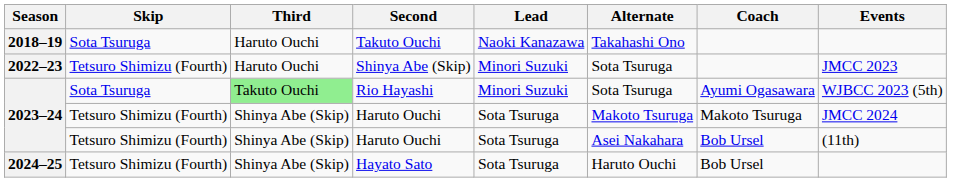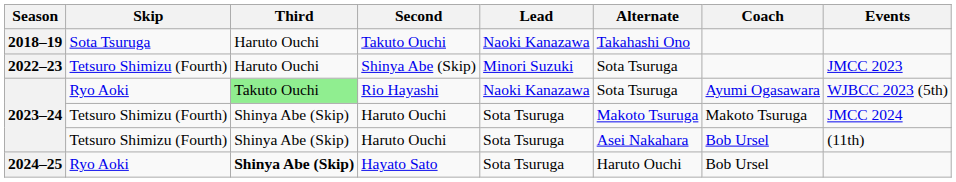 <table class="wikitable">
 <tr>
 <th scope="col">Season</th>
 <th scope="col">Skip</th>
 <th scope="col">Third</th>
 <th scope="col">Second</th>
 <th scope="col">Lead</th>
 <th scope="col">Alternate</th>
 <th scope="col">Coach</th>
 <th scope="col">Events</th>
 </tr>
 <tr>
 <th scope="row">2018–19</th>
 <td><a href='#'>Sota Tsuruga</a></td>
 <td>Haruto Ouchi</td>
 <td><a href='#'>Takuto Ouchi</a></td>
 <td><a href='#'>Naoki Kanazawa</a></td>
 <td><a href='#'>Takahashi Ono</a></td>
 <td></td>
 <td></td>
 </tr>
 <tr>
 <th scope="row">2022–23</th>
 <td><a href='#'>Tetsuro Shimizu</a> (Fourth)</td>
 <td>Haruto Ouchi</td>
 <td><a href='#'>Shinya Abe</a> (Skip)</td>
 <td><a href='#'>Minori Suzuki</a></td>
 <td>Sota Tsuruga</td>
 <td></td>
 <td><a href='#'>JMCC 2023</a> </td>
 </tr>
 <tr>
 <th scope="row" rowspan=3>2023–24</th>
-<td><a href='#'>Sota Tsuruga</a></td>
+<td><a href='#'>Ryo Aoki</a></td>
 <td style="background: lightgreen;">Takuto Ouchi</td>
 <td><a href='#'>Rio Hayashi</a></td>
-<td><a href='#'>Minori Suzuki</a></td>
+<td><a href='#'>Naoki Kanazawa</a></td>
 <td>Sota Tsuruga</td>
 <td><a href='#'>Ayumi Ogasawara</a></td>
 <td><a href='#'>WJBCC 2023</a> (5th)</td>
 </tr>
 <tr>
 <td>Tetsuro Shimizu (Fourth)</td>
 <td>Shinya Abe (Skip)</td>
 <td>Haruto Ouchi</td>
 <td>Sota Tsuruga</td>
 <td><a href='#'>Makoto Tsuruga</a></td>
 <td>Makoto Tsuruga</td>
 <td><a href='#'>JMCC 2024</a> </td>
 </tr>
 <tr>
 <td>Tetsuro Shimizu (Fourth)</td>
 <td>Shinya Abe (Skip)</td>
 <td>Haruto Ouchi</td>
 <td>Sota Tsuruga</td>
 <td><a href='#'>Asei Nakahara</a></td>
 <td><a href='#'>Bob Ursel</a></td>
 <td> (11th)</td>
 </tr>
 <tr>
 <th scope="row">2024–25</th>
-<td>Tetsuro Shimizu (Fourth)</td>
-<td>Shinya Abe (Skip)</td>
+<td><a href='#'>Ryo Aoki</a></td>
+<td><strong>Shinya Abe (Skip)</strong></td>
 <td><a href='#'>Hayato Sato</a></td>
 <td>Sota Tsuruga</td>
 <td>Haruto Ouchi</td>
 <td>Bob Ursel</td>
 <td> </td>
 </tr>
 </table>
